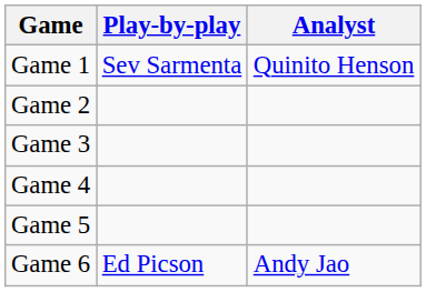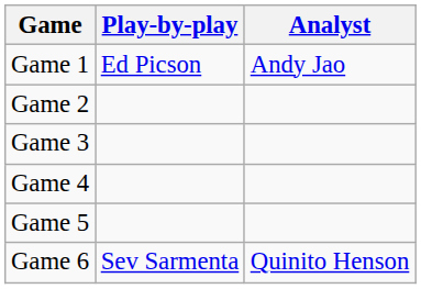 <table class=wikitable>
 <tr>
 <th>Game</th>
 <th><a href='#'>Play-by-play</a></th>
 <th><a href='#'>Analyst</a></th>
 </tr>
 <tr>
 <td>Game 1</td>
-<td><a href='#'>Sev Sarmenta</a></td>
-<td><a href='#'>Quinito Henson</a></td>
+<td><a href='#'>Ed Picson</a></td>
+<td><a href='#'>Andy Jao</a></td>
 </tr>
 <tr>
 <td>Game 2</td>
 <td></td>
 <td></td>
 </tr>
 <tr>
 <td>Game 3</td>
 <td></td>
 <td></td>
 </tr>
 <tr>
 <td>Game 4</td>
 <td></td>
 <td></td>
 </tr>
 <tr>
 <td>Game 5</td>
 <td></td>
 <td></td>
 </tr>
 <tr>
 <td>Game 6</td>
-<td><a href='#'>Ed Picson</a></td>
-<td><a href='#'>Andy Jao</a></td>
+<td><a href='#'>Sev Sarmenta</a></td>
+<td><a href='#'>Quinito Henson</a></td>
 </tr>
 </table>
